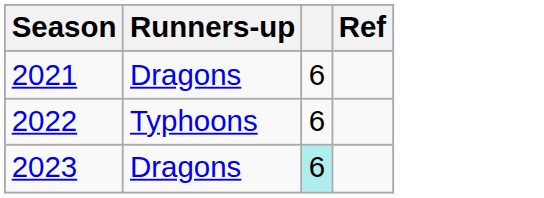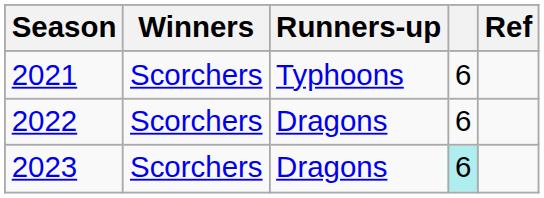 <table class="wikitable">
 <tr>
 <th>Season</th>
+<th>Winners</th>
 <th>Runners-up</th>
 <th></th>
 <th>Ref</th>
 </tr>
 <tr>
 <td><a href='#'>2021</a></td>
+<td><a href='#'>Scorchers</a></td>
+<td><a href='#'>Typhoons</a></td>
+<td>6</td>
+<td></td>
+</tr>
+<tr>
+<td><a href='#'>2022</a></td>
+<td><a href='#'>Scorchers</a></td>
 <td><a href='#'>Dragons</a></td>
 <td>6</td>
 <td></td>
 </tr>
 <tr>
-<td><a href='#'>2022</a></td>
-<td><a href='#'>Typhoons</a></td>
-<td>6</td>
-<td></td>
-</tr>
-<tr>
 <td><a href='#'>2023</a></td>
+<td><a href='#'>Scorchers</a></td>
 <td><a href='#'>Dragons</a></td>
 <td style="background: paleturquoise;">6</td>
 <td></td>
 </tr>
 </table>
